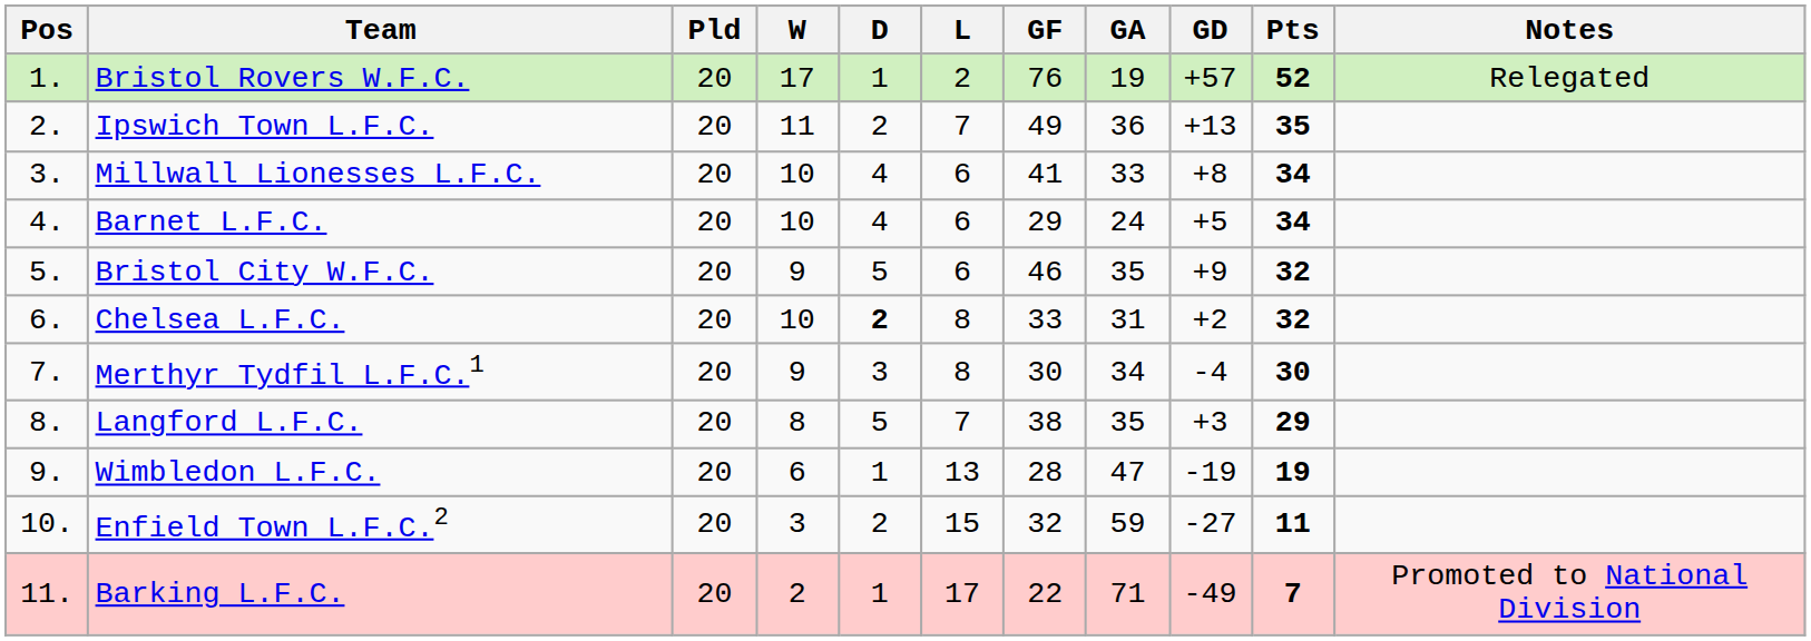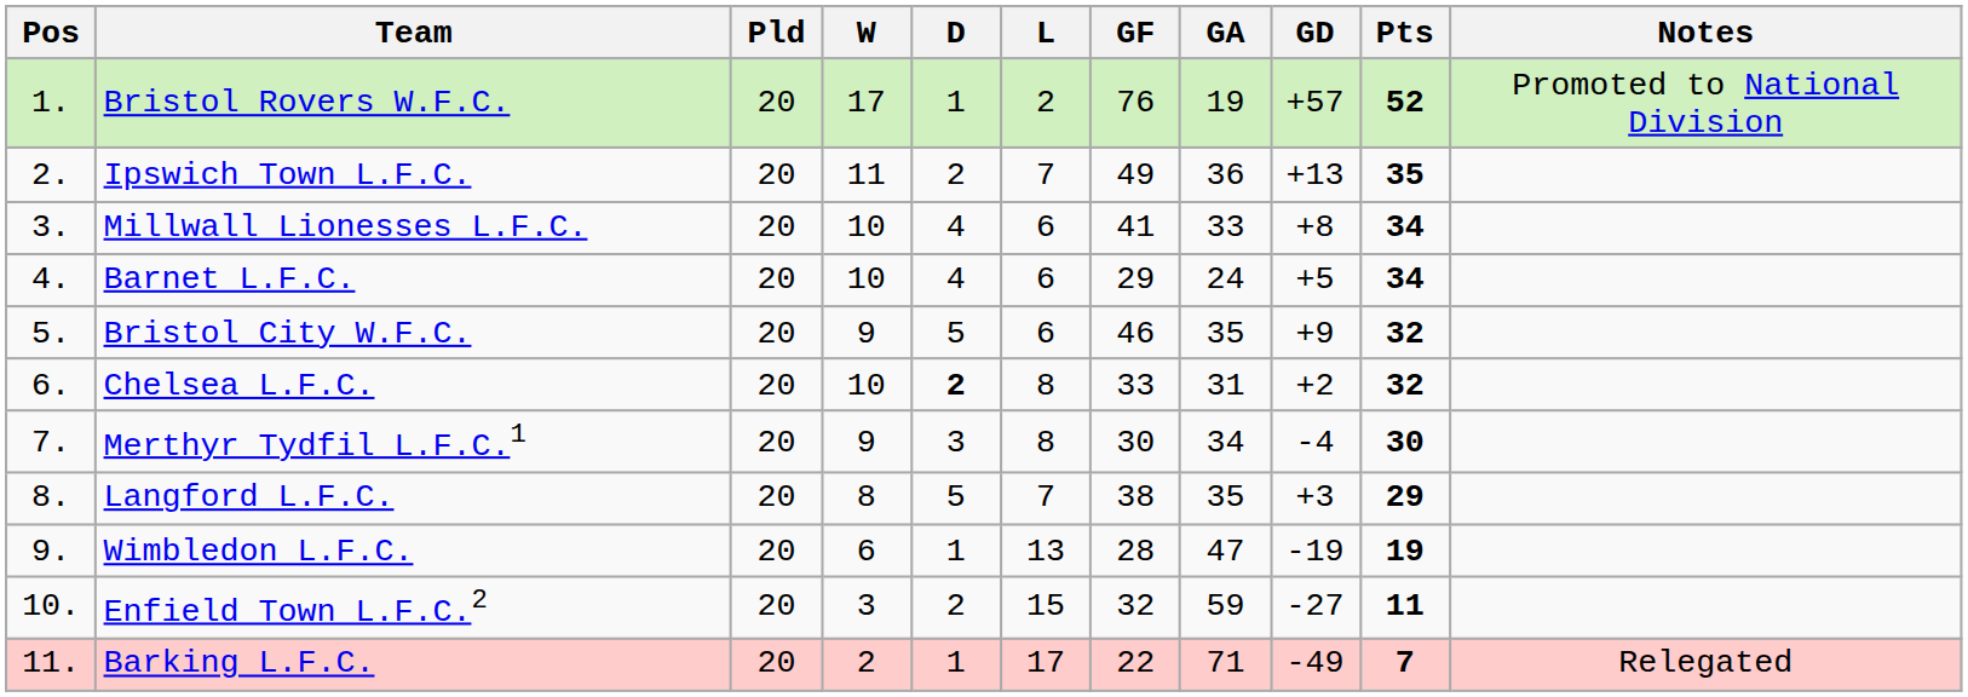 <table class="wikitable" style="text-align:center;">
 <tr>
 <th width=30 abbr="Position">Pos</th>
 <th width=250>Team</th>
 <th width=30 abbr="Played">Pld</th>
 <th width=30 abbr="Won">W</th>
 <th width=30 abbr="Drawn">D</th>
 <th width=30 abbr="Lost">L</th>
 <th width=30 abbr="Goals for">GF</th>
 <th width=30 abbr="Goals against">GA</th>
 <th width=30 abbr="Goal difference">GD</th>
 <th width=30 abbr="Points">Pts</th>
 <th width=200>Notes</th>
 </tr>
 <tr bgcolor="D0F0C0">
 <td>1.</td>
 <td align="left"><a href='#'>Bristol Rovers W.F.C.</a></td>
 <td>20</td>
 <td>17</td>
 <td>1</td>
 <td>2</td>
 <td>76</td>
 <td>19</td>
 <td>+57</td>
 <td><strong>52</strong></td>
-<td>Relegated</td>
+<td>Promoted to <a href='#'>National Division</a></td>
 </tr>
 <tr>
 <td>2.</td>
 <td align="left"><a href='#'>Ipswich Town L.F.C.</a></td>
 <td>20</td>
 <td>11</td>
 <td>2</td>
 <td>7</td>
 <td>49</td>
 <td>36</td>
 <td>+13</td>
 <td><strong>35</strong></td>
 <td></td>
 </tr>
 <tr>
 <td>3.</td>
 <td align="left"><a href='#'>Millwall Lionesses L.F.C.</a></td>
 <td>20</td>
 <td>10</td>
 <td>4</td>
 <td>6</td>
 <td>41</td>
 <td>33</td>
 <td>+8</td>
 <td><strong>34</strong></td>
 <td></td>
 </tr>
 <tr>
 <td>4.</td>
 <td align="left"><a href='#'>Barnet L.F.C.</a></td>
 <td>20</td>
 <td>10</td>
 <td>4</td>
 <td>6</td>
 <td>29</td>
 <td>24</td>
 <td>+5</td>
 <td><strong>34</strong></td>
 <td></td>
 </tr>
 <tr>
 <td>5.</td>
 <td align="left"><a href='#'>Bristol City W.F.C.</a></td>
 <td>20</td>
 <td>9</td>
 <td>5</td>
 <td>6</td>
 <td>46</td>
 <td>35</td>
 <td>+9</td>
 <td><strong>32</strong></td>
 <td></td>
 </tr>
 <tr>
 <td>6.</td>
 <td align="left"><a href='#'>Chelsea L.F.C.</a></td>
 <td>20</td>
 <td>10</td>
 <td><strong>2</strong></td>
 <td>8</td>
 <td>33</td>
 <td>31</td>
 <td>+2</td>
 <td><strong>32</strong></td>
 <td></td>
 </tr>
 <tr>
 <td>7.</td>
 <td align="left"><a href='#'>Merthyr Tydfil L.F.C.</a><sup>1</sup></td>
 <td>20</td>
 <td>9</td>
 <td>3</td>
 <td>8</td>
 <td>30</td>
 <td>34</td>
 <td>-4</td>
 <td><strong>30</strong></td>
 <td></td>
 </tr>
 <tr>
 <td>8.</td>
 <td align="left"><a href='#'>Langford L.F.C.</a></td>
 <td>20</td>
 <td>8</td>
 <td>5</td>
 <td>7</td>
 <td>38</td>
 <td>35</td>
 <td>+3</td>
 <td><strong>29</strong></td>
 <td></td>
 </tr>
 <tr>
 <td>9.</td>
 <td align="left"><a href='#'>Wimbledon L.F.C.</a></td>
 <td>20</td>
 <td>6</td>
 <td>1</td>
 <td>13</td>
 <td>28</td>
 <td>47</td>
 <td>-19</td>
 <td><strong>19</strong></td>
 <td></td>
 </tr>
 <tr>
 <td>10.</td>
 <td align="left"><a href='#'>Enfield Town L.F.C.</a><sup>2</sup></td>
 <td>20</td>
 <td>3</td>
 <td>2</td>
 <td>15</td>
 <td>32</td>
 <td>59</td>
 <td>-27</td>
 <td><strong>11</strong></td>
 <td></td>
 </tr>
 <tr bgcolor="FFCCCC">
 <td>11.</td>
 <td align="left"><a href='#'>Barking L.F.C.</a></td>
 <td>20</td>
 <td>2</td>
 <td>1</td>
 <td>17</td>
 <td>22</td>
 <td>71</td>
 <td>-49</td>
 <td><strong>7</strong></td>
-<td>Promoted to <a href='#'>National Division</a></td>
+<td>Relegated</td>
 </tr>
 </table>
